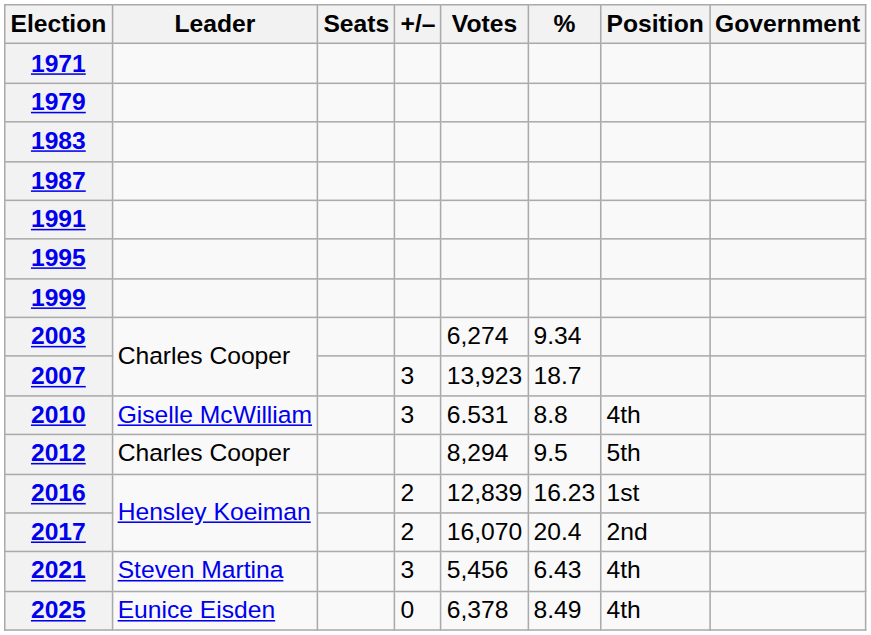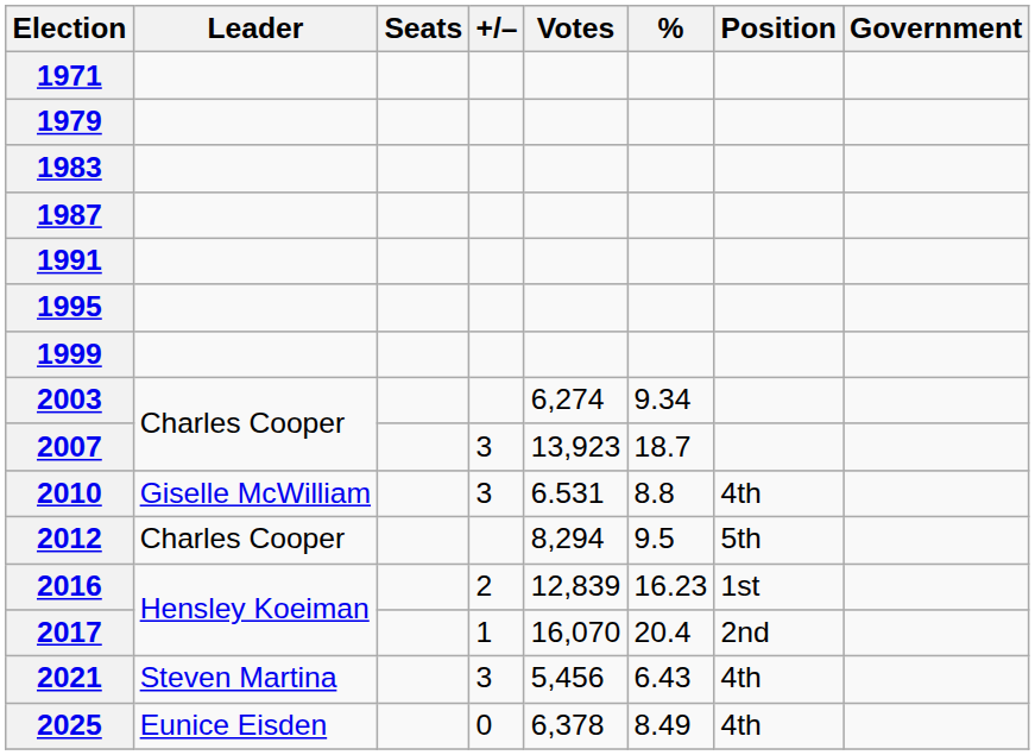 <table class=wikitable style="text-align: left;">
 <tr>
 <th>Election</th>
 <th>Leader</th>
 <th>Seats</th>
 <th>+/–</th>
 <th>Votes</th>
 <th>%</th>
 <th>Position</th>
 <th>Government</th>
 </tr>
 <tr>
 <th><a href='#'>1971</a></th>
 <td></td>
 <td></td>
 <td></td>
 <td></td>
 <td></td>
 <td></td>
 <td></td>
 </tr>
 <tr>
 <th><a href='#'>1979</a></th>
 <td></td>
 <td></td>
 <td></td>
 <td></td>
 <td></td>
 <td></td>
 <td></td>
 </tr>
 <tr>
 <th><a href='#'>1983</a></th>
 <td></td>
 <td></td>
 <td></td>
 <td></td>
 <td></td>
 <td></td>
 <td></td>
 </tr>
 <tr>
 <th><a href='#'>1987</a></th>
 <td></td>
 <td></td>
 <td></td>
 <td></td>
 <td></td>
 <td></td>
 <td></td>
 </tr>
 <tr>
 <th><a href='#'>1991</a></th>
 <td></td>
 <td></td>
 <td></td>
 <td></td>
 <td></td>
 <td></td>
 <td></td>
 </tr>
 <tr>
 <th><a href='#'>1995</a></th>
 <td></td>
 <td></td>
 <td></td>
 <td></td>
 <td></td>
 <td></td>
 <td></td>
 </tr>
 <tr>
 <th><a href='#'>1999</a></th>
 <td></td>
 <td></td>
 <td></td>
 <td></td>
 <td></td>
 <td></td>
 <td></td>
 </tr>
 <tr>
 <th><a href='#'>2003</a></th>
 <td rowspan="2">Charles Cooper</td>
 <td></td>
 <td></td>
 <td>6,274</td>
 <td>9.34</td>
 <td></td>
 <td></td>
 </tr>
 <tr>
 <th><a href='#'>2007</a></th>
 <td></td>
 <td> 3</td>
 <td>13,923</td>
 <td>18.7</td>
 <td></td>
 <td></td>
 </tr>
 <tr>
 <th><a href='#'>2010</a></th>
 <td><a href='#'>Giselle McWilliam</a></td>
 <td></td>
 <td> 3</td>
 <td>6.531</td>
 <td>8.8</td>
 <td> 4th</td>
 <td></td>
 </tr>
 <tr>
 <th><a href='#'>2012</a></th>
 <td>Charles Cooper</td>
 <td></td>
 <td></td>
 <td>8,294</td>
 <td>9.5</td>
 <td> 5th</td>
 <td></td>
 </tr>
 <tr>
 <th><a href='#'>2016</a></th>
 <td rowspan="2"><a href='#'>Hensley Koeiman</a></td>
 <td></td>
 <td> 2</td>
 <td>12,839</td>
 <td>16.23</td>
 <td> 1st</td>
 <td></td>
 </tr>
 <tr>
 <th><a href='#'>2017</a></th>
 <td></td>
-<td> 2</td>
+<td> 1</td>
 <td>16,070</td>
 <td>20.4</td>
 <td> 2nd</td>
 <td></td>
 </tr>
 <tr>
 <th><a href='#'>2021</a></th>
 <td><a href='#'>Steven Martina</a></td>
 <td></td>
 <td> 3</td>
 <td>5,456</td>
 <td>6.43</td>
 <td> 4th</td>
 <td></td>
 </tr>
 <tr>
 <th><a href='#'>2025</a></th>
 <td><a href='#'>Eunice Eisden</a></td>
 <td></td>
 <td> 0</td>
 <td>6,378</td>
 <td>8.49</td>
 <td> 4th</td>
 <td></td>
 </tr>
 </table>
